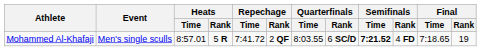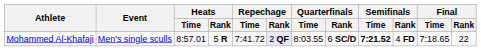 <table class="wikitable" style="font-size:90%">
 <tr>
 <th rowspan="2">Athlete</th>
 <th rowspan="2">Event</th>
 <th colspan="2">Heats</th>
 <th colspan="2">Repechage</th>
 <th colspan="2">Quarterfinals</th>
 <th colspan="2">Semifinals</th>
 <th colspan="2">Final</th>
 </tr>
 <tr style="font-size:95%">
 <th>Time</th>
 <th>Rank</th>
 <th>Time</th>
 <th>Rank</th>
 <th>Time</th>
 <th>Rank</th>
 <th>Time</th>
 <th>Rank</th>
 <th>Time</th>
 <th>Rank</th>
 </tr>
 <tr align=center>
 <td align=left><a href='#'>Mohammed Al-Khafaji</a></td>
 <td align=left><a href='#'>Men's single sculls</a></td>
 <td>8:57.01</td>
 <td>5 <strong>R</strong></td>
 <td>7:41.72</td>
-<td>2 <strong>QF</strong></td>
+<td style="background: lavender;">2 <strong>QF</strong></td>
 <td>8:03.55</td>
 <td>6 <strong>SC/D</strong></td>
 <td><strong>7:21.52</strong></td>
 <td>4 <strong>FD</strong></td>
 <td>7:18.65</td>
-<td>19</td>
+<td>22</td>
 </tr>
 </table>
